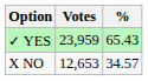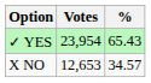 <table class="wikitable">
 <tr>
 <th>Option</th>
 <th>Votes</th>
 <th>%</th>
 </tr>
 <tr>
 <td style=background:#bbf8be>✓ YES</td>
-<td style=background:#bbf8be>23,959</td>
+<td style=background:#bbf8be>23,954</td>
 <td style=background:#bbf8be>65.43</td>
 </tr>
 <tr>
 <td>X NO</td>
 <td>12,653</td>
 <td>34.57</td>
 </tr>
 </table>
